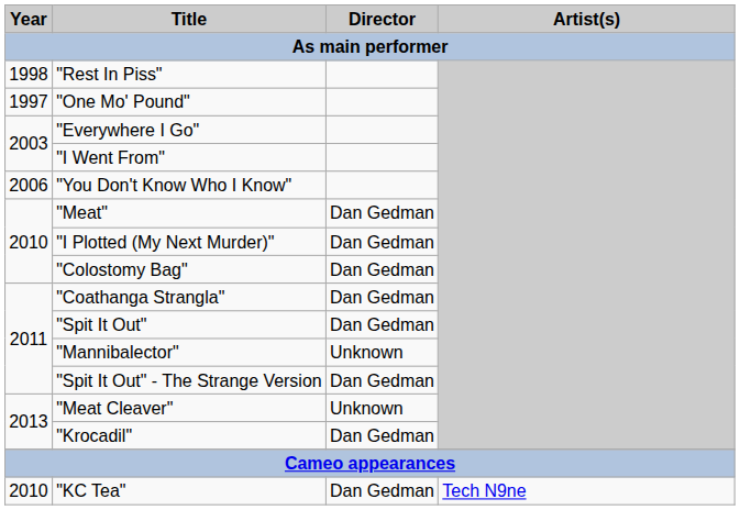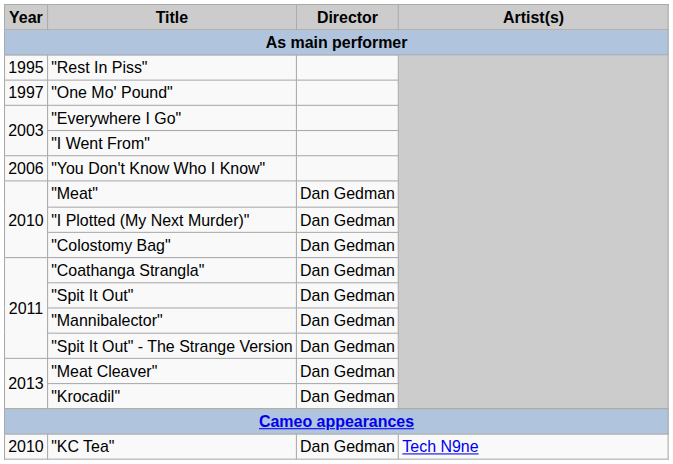 <table class="wikitable" style="font-size:95%">
 <tr style="text-align:center;">
 <th style="background:#ccc;">Year</th>
 <th style="background:#ccc;">Title</th>
 <th style="background:#ccc;">Director</th>
 <th style="background:#ccc;width:250px">Artist(s)</th>
 </tr>
 <tr style="text-align:center;">
 <th colspan="5" style="background:#B0C4DE;">As main performer</th>
 </tr>
 <tr>
-<td style="text-align:center;">1998</td>
+<td style="text-align:center;">1995</td>
 <td>"Rest In Piss"</td>
 <td></td>
 <td rowspan="14" style="background:#ccc"></td>
 </tr>
 <tr>
 <td style="text-align:center;">1997</td>
 <td>"One Mo' Pound"</td>
 <td></td>
 </tr>
 <tr>
 <td rowspan="2" style="text-align:center;">2003</td>
 <td>"Everywhere I Go"</td>
 <td></td>
 </tr>
 <tr>
 <td>"I Went From"</td>
 <td></td>
 </tr>
 <tr>
 <td style="text-align:center;">2006</td>
 <td>"You Don't Know Who I Know"</td>
 <td></td>
 </tr>
 <tr>
 <td rowspan="3" style="text-align:center;">2010</td>
 <td>"Meat"</td>
 <td>Dan Gedman</td>
 </tr>
 <tr>
 <td>"I Plotted (My Next Murder)"</td>
 <td>Dan Gedman</td>
 </tr>
 <tr>
 <td>"Colostomy Bag"</td>
 <td>Dan Gedman</td>
 </tr>
 <tr>
 <td rowspan="4" style="text-align:center;">2011</td>
 <td>"Coathanga Strangla"</td>
 <td>Dan Gedman</td>
 </tr>
 <tr>
 <td>"Spit It Out"</td>
 <td>Dan Gedman</td>
 </tr>
 <tr>
 <td>"Mannibalector"</td>
-<td>Unknown</td>
+<td>Dan Gedman</td>
 </tr>
 <tr>
 <td>"Spit It Out" - The Strange Version</td>
 <td>Dan Gedman</td>
 </tr>
 <tr>
 <td rowspan="2" style="text-align:center;">2013</td>
 <td>"Meat Cleaver"</td>
-<td>Unknown</td>
+<td>Dan Gedman</td>
 </tr>
 <tr>
 <td>"Krocadil"</td>
 <td>Dan Gedman</td>
 </tr>
 <tr style="text-align:center;">
 </tr>
 <tr style="text-align:center;">
 <th colspan="5" style="background:#B0C4DE;"><a href='#'>Cameo appearances</a></th>
 </tr>
 <tr>
 <td style="text-align:center;">2010</td>
 <td>"KC Tea"</td>
 <td>Dan Gedman</td>
 <td><a href='#'>Tech N9ne</a></td>
 </tr>
 </table>
